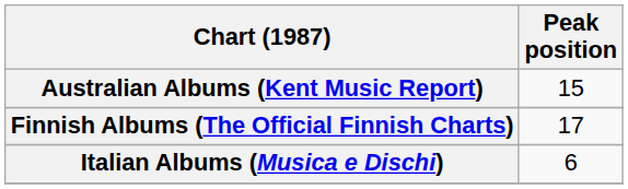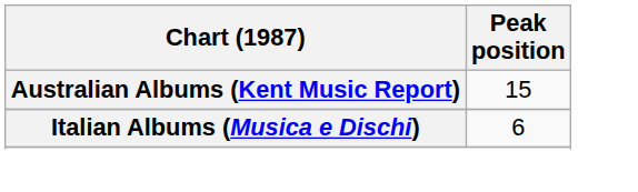 <table class="wikitable sortable plainrowheaders" style="text-align:center">
 <tr>
 <th scope="col">Chart (1987)</th>
 <th scope="col">Peak<br>position</th>
 </tr>
 <tr>
 <th scope="row">Australian Albums (<a href='#'>Kent Music Report</a>)</th>
 <td>15</td>
 </tr>
 <tr>
 </tr>
 <tr>
 </tr>
 <tr>
-</tr>
-<tr>
-<th scope="row">Finnish Albums (<a href='#'>The Official Finnish Charts</a>)</th>
-<td align="center">17</td>
 </tr>
 <tr>
 </tr>
 <tr>
 <th scope="row">Italian Albums (<em><a href='#'>Musica e Dischi</a></em>)</th>
 <td align="center">6</td>
 </tr>
 <tr>
 </tr>
 <tr>
 </tr>
 <tr>
 </tr>
 <tr>
 </tr>
 <tr>
 </tr>
 <tr>
 </tr>
 <tr>
 </tr>
 </table>
